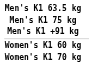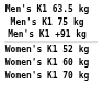 <table>
 <tr>
 <th scope="row">Men's K1 63.5 kg</th>
 <td></td>
 <td></td>
 <td></td>
 </tr>
 <tr>
 <th scope="row">Men's K1 75 kg</th>
 <td></td>
 <td></td>
 <td></td>
 </tr>
 <tr>
 <th scope="row">Men's K1 +91 kg</th>
 <td></td>
 <td></td>
 <td></td>
 </tr>
 <tr bgcolor=#DDDDDD>
 <td colspan=4></td>
 </tr>
 <tr>
+<th scope="row">Women's K1 52 kg</th>
+<td></td>
+<td></td>
+<td></td>
+</tr>
+<tr>
 <th scope="row">Women's K1 60 kg</th>
 <td></td>
 <td></td>
 <td></td>
 </tr>
 <tr>
 <th scope="row">Women's K1 70 kg</th>
 <td></td>
 <td></td>
 <td></td>
 </tr>
 </table>
